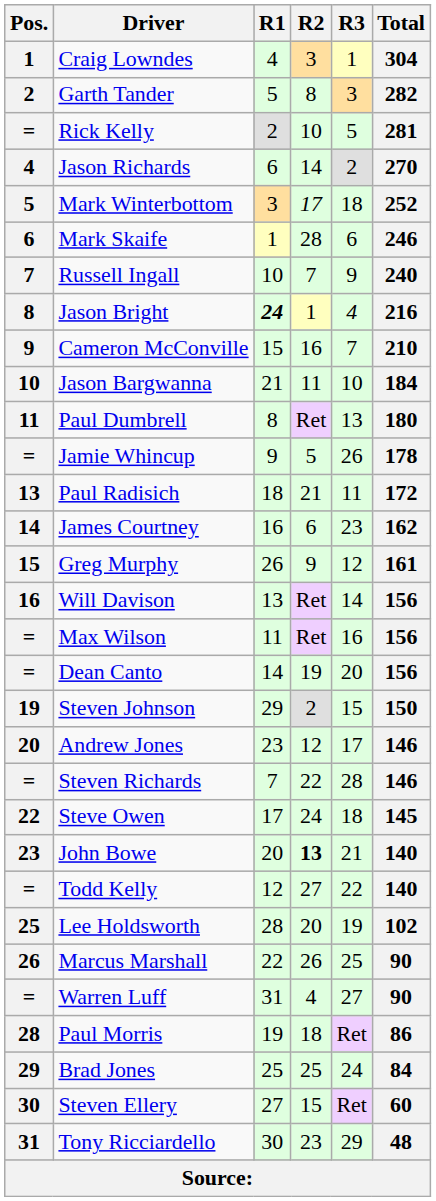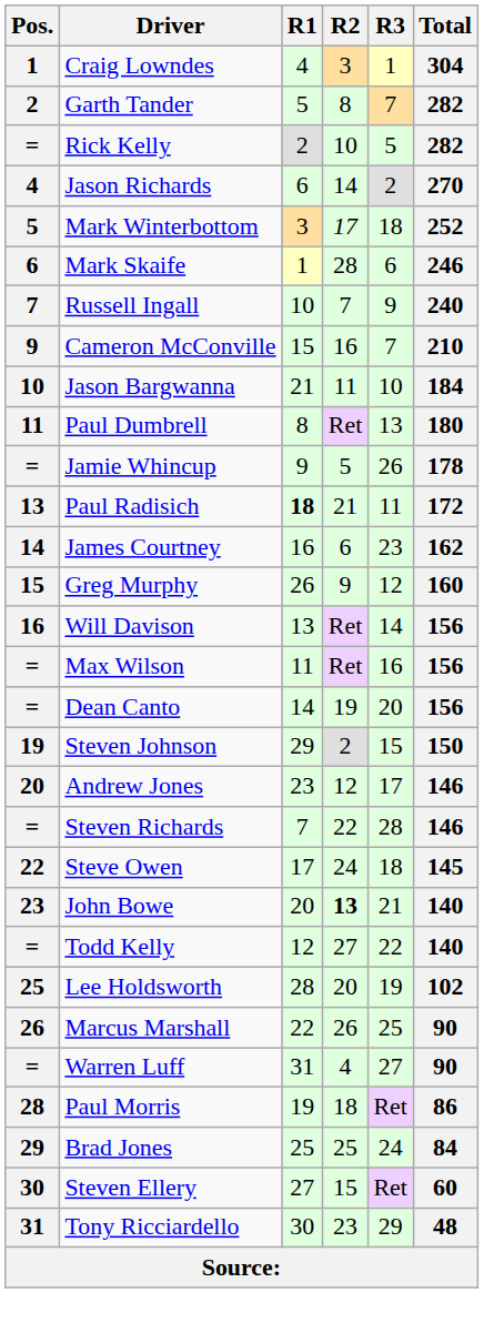 <table class="wikitable" style="font-size:90%; text-align:center">
 <tr>
 <th>Pos.</th>
 <th>Driver</th>
 <th>R1</th>
 <th>R2</th>
 <th>R3</th>
 <th>Total</th>
 </tr>
 <tr>
 <th>1</th>
 <td align=left> <a href='#'>Craig Lowndes</a></td>
 <td style="background:#dfffdf;">4</td>
 <td style="background:#ffdf9f;">3</td>
 <td style="background:#ffffbf;">1</td>
 <th>304</th>
 </tr>
 <tr>
 <th>2</th>
 <td align=left> <a href='#'>Garth Tander</a></td>
 <td style="background:#dfffdf;">5</td>
 <td style="background:#dfffdf;">8</td>
-<td style="background:#ffdf9f;">3</td>
+<td style="background:#ffdf9f;">7</td>
 <th>282</th>
 </tr>
 <tr>
 <th>=</th>
 <td align=left> <a href='#'>Rick Kelly</a></td>
 <td style="background:#dfdfdf;">2</td>
 <td style="background:#dfffdf;">10</td>
 <td style="background:#dfffdf;">5</td>
-<th>281</th>
+<th>282</th>
 </tr>
 <tr>
 <th>4</th>
 <td align=left> <a href='#'>Jason Richards</a></td>
 <td style="background:#dfffdf;">6</td>
 <td style="background:#dfffdf;">14</td>
 <td style="background:#dfdfdf;">2</td>
 <th>270</th>
 </tr>
 <tr>
 <th>5</th>
 <td align=left> <a href='#'>Mark Winterbottom</a></td>
 <td style="background:#ffdf9f;">3</td>
 <td style="background:#dfffdf;"><em>17</em></td>
 <td style="background:#dfffdf;">18</td>
 <th>252</th>
 </tr>
 <tr>
 <th>6</th>
 <td align=left> <a href='#'>Mark Skaife</a></td>
 <td style="background:#ffffbf;">1</td>
 <td style="background:#dfffdf;">28</td>
 <td style="background:#dfffdf;">6</td>
 <th>246</th>
 </tr>
 <tr>
 <th>7</th>
 <td align=left> <a href='#'>Russell Ingall</a></td>
 <td style="background:#dfffdf;">10</td>
 <td style="background:#dfffdf;">7</td>
 <td style="background:#dfffdf;">9</td>
 <th>240</th>
-</tr>
-<tr>
-<th>8</th>
-<td align=left> <a href='#'>Jason Bright</a></td>
-<td style="background:#dfffdf;"><strong> <em>24</em> </strong></td>
-<td style="background:#ffffbf;">1</td>
-<td style="background:#dfffdf;"><em>4</em></td>
-<th>216</th>
 </tr>
 <tr>
 <th>9</th>
 <td align=left> <a href='#'>Cameron McConville</a></td>
 <td style="background:#dfffdf;">15</td>
 <td style="background:#dfffdf;">16</td>
 <td style="background:#dfffdf;">7</td>
 <th>210</th>
 </tr>
 <tr>
 <th>10</th>
 <td align=left> <a href='#'>Jason Bargwanna</a></td>
 <td style="background:#dfffdf;">21</td>
 <td style="background:#dfffdf;">11</td>
 <td style="background:#dfffdf;">10</td>
 <th>184</th>
 </tr>
 <tr>
 <th>11</th>
 <td align=left> <a href='#'>Paul Dumbrell</a></td>
 <td style="background:#dfffdf;">8</td>
 <td style="background:#efcfff;">Ret</td>
 <td style="background:#dfffdf;">13</td>
 <th>180</th>
 </tr>
 <tr>
 <th>=</th>
 <td align=left> <a href='#'>Jamie Whincup</a></td>
 <td style="background:#dfffdf;">9</td>
 <td style="background:#dfffdf;">5</td>
 <td style="background:#dfffdf;">26</td>
 <th>178</th>
 </tr>
 <tr>
 <th>13</th>
 <td align=left> <a href='#'>Paul Radisich</a></td>
-<td style="background:#dfffdf;">18</td>
+<td style="background:#dfffdf;"><strong>18</strong></td>
 <td style="background:#dfffdf;">21</td>
 <td style="background:#dfffdf;">11</td>
 <th>172</th>
 </tr>
 <tr>
 <th>14</th>
 <td align=left> <a href='#'>James Courtney</a></td>
 <td style="background:#dfffdf;">16</td>
 <td style="background:#dfffdf;">6</td>
 <td style="background:#dfffdf;">23</td>
 <th>162</th>
 </tr>
 <tr>
 <th>15</th>
 <td align=left> <a href='#'>Greg Murphy</a></td>
 <td style="background:#dfffdf;">26</td>
 <td style="background:#dfffdf;">9</td>
 <td style="background:#dfffdf;">12</td>
-<th>161</th>
+<th>160</th>
 </tr>
 <tr>
 <th>16</th>
 <td align=left> <a href='#'>Will Davison</a></td>
 <td style="background:#dfffdf;">13</td>
 <td style="background:#efcfff;">Ret</td>
 <td style="background:#dfffdf;">14</td>
 <th>156</th>
 </tr>
 <tr>
 <th>=</th>
 <td align=left> <a href='#'>Max Wilson</a></td>
 <td style="background:#dfffdf;">11</td>
 <td style="background:#efcfff;">Ret</td>
 <td style="background:#dfffdf;">16</td>
 <th>156</th>
 </tr>
 <tr>
 <th>=</th>
 <td align=left> <a href='#'>Dean Canto</a></td>
 <td style="background:#dfffdf;">14</td>
 <td style="background:#dfffdf;">19</td>
 <td style="background:#dfffdf;">20</td>
 <th>156</th>
 </tr>
 <tr>
 <th>19</th>
 <td align=left> <a href='#'>Steven Johnson</a></td>
 <td style="background:#dfffdf;">29</td>
 <td style="background:#dfdfdf;">2</td>
 <td style="background:#dfffdf;">15</td>
 <th>150</th>
 </tr>
 <tr>
 <th>20</th>
 <td align=left> <a href='#'>Andrew Jones</a></td>
 <td style="background:#dfffdf;">23</td>
 <td style="background:#dfffdf;">12</td>
 <td style="background:#dfffdf;">17</td>
 <th>146</th>
 </tr>
 <tr>
 <th>=</th>
 <td align=left> <a href='#'>Steven Richards</a></td>
 <td style="background:#dfffdf;">7</td>
 <td style="background:#dfffdf;">22</td>
 <td style="background:#dfffdf;">28</td>
 <th>146</th>
 </tr>
 <tr>
 <th>22</th>
 <td align=left> <a href='#'>Steve Owen</a></td>
 <td style="background:#dfffdf;">17</td>
 <td style="background:#dfffdf;">24</td>
 <td style="background:#dfffdf;">18</td>
 <th>145</th>
 </tr>
 <tr>
 <th>23</th>
 <td align=left> <a href='#'>John Bowe</a></td>
 <td style="background:#dfffdf;">20</td>
 <td style="background:#dfffdf;"><strong>13</strong></td>
 <td style="background:#dfffdf;">21</td>
 <th>140</th>
 </tr>
 <tr>
 <th>=</th>
 <td align=left> <a href='#'>Todd Kelly</a></td>
 <td style="background:#dfffdf;">12</td>
 <td style="background:#dfffdf;">27</td>
 <td style="background:#dfffdf;">22</td>
 <th>140</th>
 </tr>
 <tr>
 <th>25</th>
 <td align=left> <a href='#'>Lee Holdsworth</a></td>
 <td style="background:#dfffdf;">28</td>
 <td style="background:#dfffdf;">20</td>
 <td style="background:#dfffdf;">19</td>
 <th>102</th>
 </tr>
 <tr>
 <th>26</th>
 <td align=left> <a href='#'>Marcus Marshall</a></td>
 <td style="background:#dfffdf;">22</td>
 <td style="background:#dfffdf;">26</td>
 <td style="background:#dfffdf;">25</td>
 <th>90</th>
 </tr>
 <tr>
 <th>=</th>
 <td align=left> <a href='#'>Warren Luff</a></td>
 <td style="background:#dfffdf;">31</td>
 <td style="background:#dfffdf;">4</td>
 <td style="background:#dfffdf;">27</td>
 <th>90</th>
 </tr>
 <tr>
 <th>28</th>
 <td align=left> <a href='#'>Paul Morris</a></td>
 <td style="background:#dfffdf;">19</td>
 <td style="background:#dfffdf;">18</td>
 <td style="background:#efcfff;">Ret</td>
 <th>86</th>
 </tr>
 <tr>
 <th>29</th>
 <td align=left> <a href='#'>Brad Jones</a></td>
 <td style="background:#dfffdf;">25</td>
 <td style="background:#dfffdf;">25</td>
 <td style="background:#dfffdf;">24</td>
 <th>84</th>
 </tr>
 <tr>
 <th>30</th>
 <td align=left> <a href='#'>Steven Ellery</a></td>
 <td style="background:#dfffdf;">27</td>
 <td style="background:#dfffdf;">15</td>
 <td style="background:#efcfff;">Ret</td>
 <th>60</th>
 </tr>
 <tr>
 <th>31</th>
 <td align=left> <a href='#'>Tony Ricciardello</a></td>
 <td style="background:#dfffdf;">30</td>
 <td style="background:#dfffdf;">23</td>
 <td style="background:#dfffdf;">29</td>
 <th>48</th>
 </tr>
 <tr>
 <th colspan=6>Source:</th>
 </tr>
 </table>
